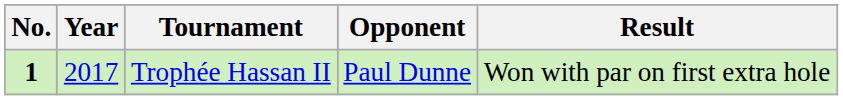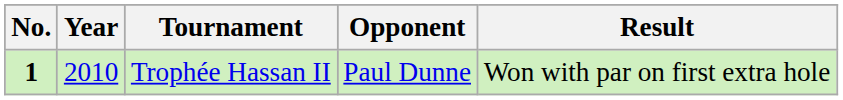 <table class="wikitable" style="font-size:95%;">
 <tr>
 <th>No.</th>
 <th>Year</th>
 <th>Tournament</th>
 <th>Opponent</th>
 <th>Result</th>
 </tr>
 <tr style="background:#D0F0C0;">
 <td align=center><strong>1</strong></td>
-<td><a href='#'>2017</a></td>
+<td><a href='#'>2010</a></td>
 <td><a href='#'>Trophée Hassan II</a></td>
 <td> <a href='#'>Paul Dunne</a></td>
 <td>Won with par on first extra hole</td>
 </tr>
 </table>
